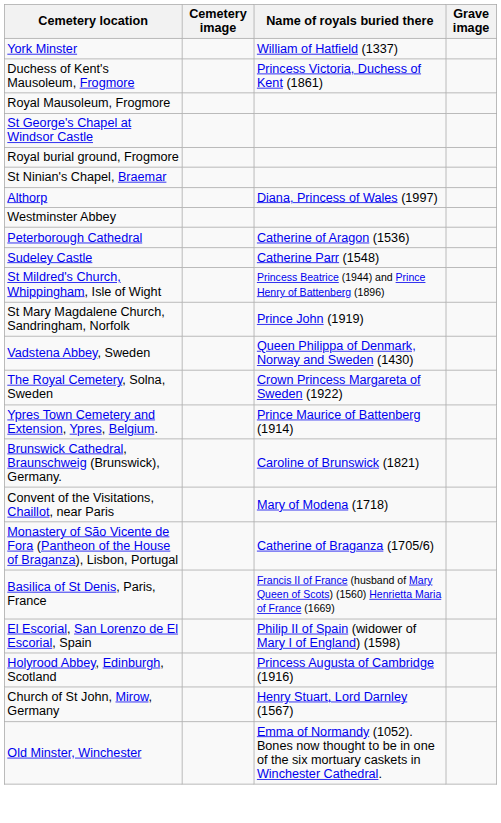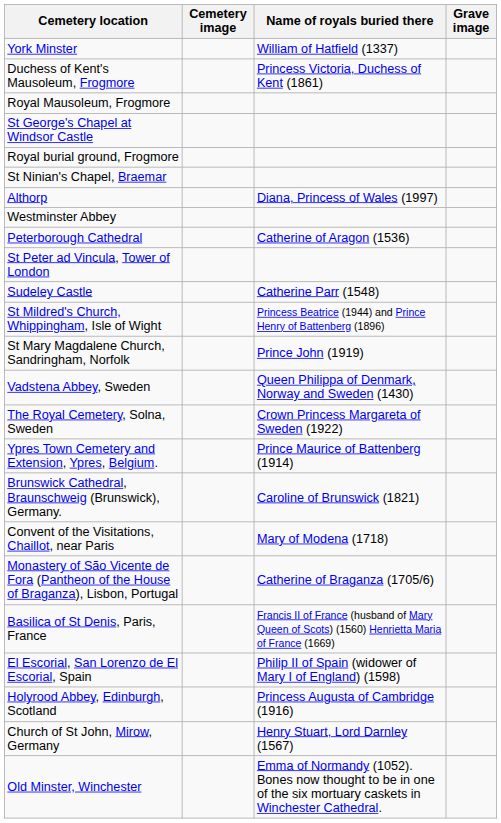 <table class="wikitable" width="100%">
 <tr>
 <th>Cemetery location</th>
 <th>Cemetery image</th>
 <th>Name of royals buried there</th>
 <th>Grave image</th>
 </tr>
 <tr>
 <td><a href='#'>York Minster</a></td>
 <td></td>
 <td><a href='#'>William of Hatfield</a> (1337)</td>
 <td></td>
 </tr>
 <tr>
 <td>Duchess of Kent's Mausoleum, <a href='#'>Frogmore</a></td>
 <td></td>
 <td><a href='#'>Princess Victoria, Duchess of Kent</a> (1861)</td>
 <td></td>
 </tr>
 <tr>
 <td>Royal Mausoleum, Frogmore</td>
 <td></td>
 <td></td>
 <td></td>
 </tr>
 <tr>
 <td><a href='#'>St George's Chapel at Windsor Castle</a></td>
 <td></td>
 <td></td>
 <td></td>
 </tr>
 <tr>
 <td>Royal burial ground, Frogmore</td>
 <td></td>
 <td></td>
 </tr>
 <tr>
 <td>St Ninian's Chapel, <a href='#'>Braemar</a></td>
 <td></td>
 <td></td>
 <td></td>
 </tr>
 <tr>
 <td><a href='#'>Althorp</a></td>
 <td></td>
 <td><a href='#'>Diana, Princess of Wales</a> (1997)</td>
 <td></td>
 </tr>
 <tr>
 <td>Westminster Abbey</td>
 <td></td>
 <td></td>
 <td></td>
 </tr>
 <tr>
 <td><a href='#'>Peterborough Cathedral</a></td>
 <td></td>
 <td><a href='#'>Catherine of Aragon</a> (1536)</td>
+<td></td>
+</tr>
+<tr>
+<td><a href='#'>St Peter ad Vincula</a>, <a href='#'>Tower of London</a></td>
+<td></td>
+<td></td>
 <td></td>
 </tr>
 <tr>
 <td><a href='#'>Sudeley Castle</a></td>
 <td></td>
 <td><a href='#'>Catherine Parr</a> (1548)</td>
 <td></td>
 </tr>
 <tr>
 <td><a href='#'>St Mildred's Church, Whippingham</a>, Isle of Wight</td>
 <td></td>
 <td><small><a href='#'>Princess Beatrice</a> (1944) and <a href='#'>Prince Henry of Battenberg</a> (1896)</small></td>
 <td></td>
 </tr>
 <tr>
 <td>St Mary Magdalene Church, Sandringham, Norfolk</td>
 <td></td>
 <td><a href='#'>Prince John</a> (1919)</td>
 <td></td>
 </tr>
 <tr>
 <td><a href='#'>Vadstena Abbey</a>, Sweden</td>
 <td></td>
 <td><a href='#'>Queen Philippa of Denmark, Norway and Sweden</a> (1430)</td>
 <td></td>
 </tr>
 <tr>
 <td><a href='#'>The Royal Cemetery</a>, Solna, Sweden</td>
 <td></td>
 <td><a href='#'>Crown Princess Margareta of Sweden</a> (1922)</td>
 <td></td>
 </tr>
 <tr>
 <td><a href='#'>Ypres Town Cemetery and Extension</a>, <a href='#'>Ypres</a>, <a href='#'>Belgium</a>.</td>
 <td></td>
 <td><a href='#'>Prince Maurice of Battenberg</a> (1914)</td>
 <td></td>
 </tr>
 <tr>
 <td><a href='#'>Brunswick Cathedral</a>, <a href='#'>Braunschweig</a> (Brunswick), Germany.</td>
 <td></td>
 <td><a href='#'>Caroline of Brunswick</a> (1821)</td>
 <td></td>
 </tr>
 <tr>
 <td>Convent of the Visitations, <a href='#'>Chaillot</a>, near Paris</td>
 <td></td>
 <td><a href='#'>Mary of Modena</a> (1718)</td>
 <td></td>
 </tr>
 <tr>
 <td><a href='#'>Monastery of São Vicente de Fora</a> (<a href='#'>Pantheon of the House of Braganza</a>), Lisbon, Portugal</td>
 <td></td>
 <td><a href='#'>Catherine of Braganza</a> (1705/6)</td>
 <td></td>
 </tr>
 <tr>
 <td><a href='#'>Basilica of St Denis</a>, Paris, France</td>
 <td></td>
 <td><small><a href='#'>Francis II of France</a> (husband of <a href='#'>Mary Queen of Scots</a>) (1560) <a href='#'>Henrietta Maria of France</a> (1669)</small></td>
 <td></td>
 </tr>
 <tr>
 <td><a href='#'>El Escorial</a>, <a href='#'>San Lorenzo de El Escorial</a>, Spain</td>
 <td></td>
 <td><a href='#'>Philip II of Spain</a> (widower of <a href='#'>Mary I of England</a>) (1598)</td>
 <td></td>
 </tr>
 <tr>
 <td><a href='#'>Holyrood Abbey</a>, <a href='#'>Edinburgh</a>, Scotland</td>
 <td></td>
 <td><a href='#'>Princess Augusta of Cambridge</a> (1916)</td>
 <td></td>
 </tr>
 <tr>
 <td>Church of St John, <a href='#'>Mirow</a>, Germany</td>
 <td></td>
 <td><a href='#'>Henry Stuart, Lord Darnley</a> (1567)</td>
 <td></td>
 </tr>
 <tr>
 <td><a href='#'>Old Minster, Winchester</a></td>
 <td></td>
 <td><a href='#'>Emma of Normandy</a> (1052). Bones now thought to be in one of the six mortuary caskets in <a href='#'>Winchester Cathedral</a>.</td>
 <td></td>
 </tr>
 </table>
